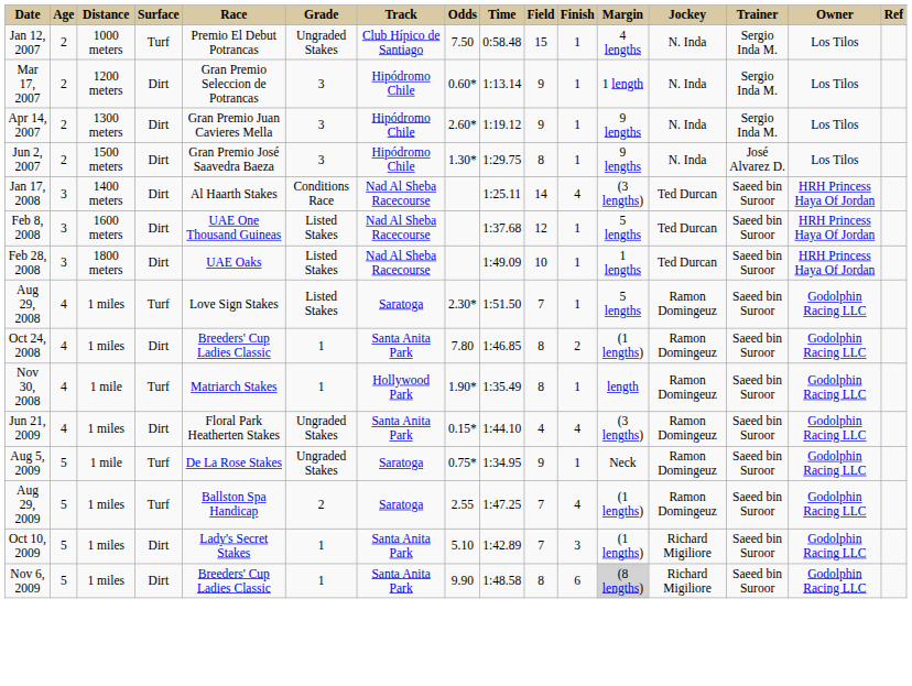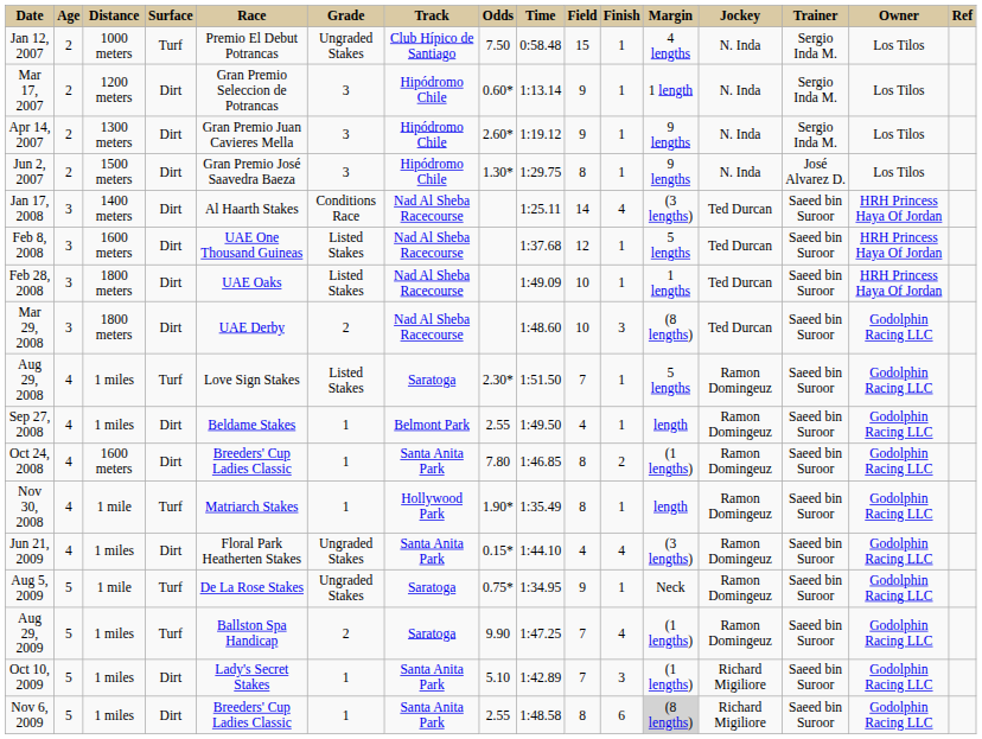 <table class="wikitable sortable" style="text-align:center; width:90%">
 <tr>
 <th scope="col" style="background:#dacaa4;">Date</th>
 <th scope="col" style="background:#dacaa4;">Age</th>
 <th scope="col" style="background:#dacaa4;">Distance</th>
 <th scope="col" style="background:#dacaa4;">Surface</th>
 <th scope="col" style="background:#dacaa4;">Race</th>
 <th scope="col" style="background:#dacaa4;">Grade</th>
 <th scope="col" style="background:#dacaa4;">Track</th>
 <th scope="col" style="background:#dacaa4;">Odds</th>
 <th scope="col" style="background:#dacaa4;">Time</th>
 <th scope="col" style="background:#dacaa4;">Field</th>
 <th scope="col" style="background:#dacaa4;">Finish</th>
 <th scope="col" style="background:#dacaa4;">Margin</th>
 <th scope="col" style="background:#dacaa4;">Jockey</th>
 <th scope="col" style="background:#dacaa4;">Trainer</th>
 <th scope="col" style="background:#dacaa4;">Owner</th>
 <th scope="col" class="unsortable" style="background:#dacaa4;">Ref</th>
 </tr>
 <tr>
 <td>Jan 12, 2007</td>
 <td>2</td>
 <td>1000 meters</td>
 <td>Turf</td>
 <td>Premio El Debut Potrancas</td>
 <td>Ungraded Stakes</td>
 <td><a href='#'>Club Hípico de Santiago</a></td>
 <td>7.50</td>
 <td>0:58.48</td>
 <td>15</td>
 <td>1</td>
 <td>4 <a href='#'>lengths</a></td>
 <td>N. Inda</td>
 <td>Sergio Inda M.</td>
 <td>Los Tilos</td>
 <td></td>
 </tr>
 <tr>
 <td>Mar 17, 2007</td>
 <td>2</td>
 <td>1200 meters</td>
 <td>Dirt</td>
 <td>Gran Premio Seleccion de Potrancas</td>
 <td>3</td>
 <td><a href='#'>Hipódromo Chile</a></td>
 <td>0.60*</td>
 <td>1:13.14</td>
 <td>9</td>
 <td>1</td>
 <td>1 <a href='#'>length</a></td>
 <td>N. Inda</td>
 <td>Sergio Inda M.</td>
 <td>Los Tilos</td>
 <td></td>
 </tr>
 <tr>
 <td>Apr 14, 2007</td>
 <td>2</td>
 <td>1300 meters</td>
 <td>Dirt</td>
 <td>Gran Premio Juan Cavieres Mella</td>
 <td>3</td>
 <td><a href='#'>Hipódromo Chile</a></td>
 <td>2.60*</td>
 <td>1:19.12</td>
 <td>9</td>
 <td>1</td>
 <td>9 <a href='#'>lengths</a></td>
 <td>N. Inda</td>
 <td>Sergio Inda M.</td>
 <td>Los Tilos</td>
 <td></td>
 </tr>
 <tr>
 <td>Jun 2, 2007</td>
 <td>2</td>
 <td>1500 meters</td>
 <td>Dirt</td>
 <td>Gran Premio José Saavedra Baeza</td>
 <td>3</td>
 <td><a href='#'>Hipódromo Chile</a></td>
 <td>1.30*</td>
 <td>1:29.75</td>
 <td>8</td>
 <td>1</td>
 <td>9 <a href='#'>lengths</a></td>
 <td>N. Inda</td>
 <td>José Alvarez D.</td>
 <td>Los Tilos</td>
 <td></td>
 </tr>
 <tr>
 <td>Jan 17, 2008</td>
 <td>3</td>
 <td>1400 meters</td>
 <td>Dirt</td>
 <td>Al Haarth Stakes</td>
 <td>Conditions Race</td>
 <td><a href='#'>Nad Al Sheba Racecourse</a></td>
 <td></td>
 <td>1:25.11</td>
 <td>14</td>
 <td>4</td>
 <td>(3 <a href='#'>lengths</a>)</td>
 <td>Ted Durcan</td>
 <td>Saeed bin Suroor</td>
 <td><a href='#'>HRH Princess Haya Of Jordan</a></td>
 <td></td>
 </tr>
 <tr>
 <td>Feb 8, 2008</td>
 <td>3</td>
 <td>1600 meters</td>
 <td>Dirt</td>
 <td><a href='#'>UAE One Thousand Guineas</a></td>
 <td>Listed Stakes</td>
 <td><a href='#'>Nad Al Sheba Racecourse</a></td>
 <td></td>
 <td>1:37.68</td>
 <td>12</td>
 <td>1</td>
 <td>5 <a href='#'>lengths</a></td>
 <td>Ted Durcan</td>
 <td>Saeed bin Suroor</td>
 <td><a href='#'>HRH Princess Haya Of Jordan</a></td>
 <td></td>
 </tr>
 <tr>
 <td>Feb 28, 2008</td>
 <td>3</td>
 <td>1800 meters</td>
 <td>Dirt</td>
 <td><a href='#'>UAE Oaks</a></td>
 <td>Listed Stakes</td>
 <td><a href='#'>Nad Al Sheba Racecourse</a></td>
 <td></td>
 <td>1:49.09</td>
 <td>10</td>
 <td>1</td>
 <td>1 <a href='#'>lengths</a></td>
 <td>Ted Durcan</td>
 <td>Saeed bin Suroor</td>
 <td><a href='#'>HRH Princess Haya Of Jordan</a></td>
 <td></td>
 </tr>
 <tr>
+<td>Mar 29, 2008</td>
+<td>3</td>
+<td>1800 meters</td>
+<td>Dirt</td>
+<td><a href='#'>UAE Derby</a></td>
+<td>2</td>
+<td><a href='#'>Nad Al Sheba Racecourse</a></td>
+<td></td>
+<td>1:48.60</td>
+<td>10</td>
+<td>3</td>
+<td>(8 <a href='#'>lengths</a>)</td>
+<td>Ted Durcan</td>
+<td>Saeed bin Suroor</td>
+<td><a href='#'>Godolphin Racing LLC</a></td>
+<td></td>
+</tr>
+<tr>
 <td>Aug 29, 2008</td>
 <td>4</td>
 <td>1 miles</td>
 <td>Turf</td>
 <td>Love Sign Stakes</td>
 <td>Listed Stakes</td>
 <td><a href='#'>Saratoga</a></td>
 <td>2.30*</td>
 <td>1:51.50</td>
 <td>7</td>
 <td>1</td>
 <td>5 <a href='#'>lengths</a></td>
 <td>Ramon Domingeuz</td>
 <td>Saeed bin Suroor</td>
 <td><a href='#'>Godolphin Racing LLC</a></td>
 <td></td>
 </tr>
 <tr>
+<td>Sep 27, 2008</td>
+<td>4</td>
+<td>1 miles</td>
+<td>Dirt</td>
+<td><a href='#'>Beldame Stakes</a></td>
+<td>1</td>
+<td><a href='#'>Belmont Park</a></td>
+<td>2.55</td>
+<td>1:49.50</td>
+<td>4</td>
+<td>1</td>
+<td> <a href='#'>length</a></td>
+<td>Ramon Domingeuz</td>
+<td>Saeed bin Suroor</td>
+<td><a href='#'>Godolphin Racing LLC</a></td>
+<td></td>
+</tr>
+<tr>
 <td>Oct 24, 2008</td>
 <td>4</td>
-<td>1 miles</td>
+<td>1600 meters</td>
 <td>Dirt</td>
 <td><a href='#'>Breeders' Cup Ladies Classic</a></td>
 <td>1</td>
 <td><a href='#'>Santa Anita Park</a></td>
 <td>7.80</td>
 <td>1:46.85</td>
 <td>8</td>
 <td>2</td>
 <td>(1 <a href='#'>lengths</a>)</td>
 <td>Ramon Domingeuz</td>
 <td>Saeed bin Suroor</td>
 <td><a href='#'>Godolphin Racing LLC</a></td>
 <td></td>
 </tr>
 <tr>
 <td>Nov 30, 2008</td>
 <td>4</td>
 <td>1 mile</td>
 <td>Turf</td>
 <td><a href='#'>Matriarch Stakes</a></td>
 <td>1</td>
 <td><a href='#'>Hollywood Park</a></td>
 <td>1.90*</td>
 <td>1:35.49</td>
 <td>8</td>
 <td>1</td>
 <td> <a href='#'>length</a></td>
 <td>Ramon Domingeuz</td>
 <td>Saeed bin Suroor</td>
 <td><a href='#'>Godolphin Racing LLC</a></td>
 <td></td>
 </tr>
 <tr>
 <td>Jun 21, 2009</td>
 <td>4</td>
 <td>1 miles</td>
 <td>Dirt</td>
 <td>Floral Park Heatherten Stakes</td>
 <td>Ungraded Stakes</td>
 <td><a href='#'>Santa Anita Park</a></td>
 <td>0.15*</td>
 <td>1:44.10</td>
 <td>4</td>
 <td>4</td>
 <td>(3 <a href='#'>lengths</a>)</td>
 <td>Ramon Domingeuz</td>
 <td>Saeed bin Suroor</td>
 <td><a href='#'>Godolphin Racing LLC</a></td>
 <td></td>
 </tr>
 <tr>
 <td>Aug 5, 2009</td>
 <td>5</td>
 <td>1 mile</td>
 <td>Turf</td>
 <td><a href='#'>De La Rose Stakes</a></td>
 <td>Ungraded Stakes</td>
 <td><a href='#'>Saratoga</a></td>
 <td>0.75*</td>
 <td>1:34.95</td>
 <td>9</td>
 <td>1</td>
 <td>Neck</td>
 <td>Ramon Domingeuz</td>
 <td>Saeed bin Suroor</td>
 <td><a href='#'>Godolphin Racing LLC</a></td>
 <td></td>
 </tr>
 <tr>
 <td>Aug 29, 2009</td>
 <td>5</td>
 <td>1 miles</td>
 <td>Turf</td>
 <td><a href='#'>Ballston Spa Handicap</a></td>
 <td>2</td>
 <td><a href='#'>Saratoga</a></td>
-<td>2.55</td>
+<td>9.90</td>
 <td>1:47.25</td>
 <td>7</td>
 <td>4</td>
 <td>(1 <a href='#'>lengths</a>)</td>
 <td>Ramon Domingeuz</td>
 <td>Saeed bin Suroor</td>
 <td><a href='#'>Godolphin Racing LLC</a></td>
 <td></td>
 </tr>
 <tr>
 <td>Oct 10, 2009</td>
 <td>5</td>
 <td>1 miles</td>
 <td>Dirt</td>
 <td><a href='#'>Lady's Secret Stakes</a></td>
 <td>1</td>
 <td><a href='#'>Santa Anita Park</a></td>
 <td>5.10</td>
 <td>1:42.89</td>
 <td>7</td>
 <td>3</td>
 <td>(1 <a href='#'>lengths</a>)</td>
 <td>Richard Migiliore</td>
 <td>Saeed bin Suroor</td>
 <td><a href='#'>Godolphin Racing LLC</a></td>
 <td></td>
 </tr>
 <tr>
 <td>Nov 6, 2009</td>
 <td>5</td>
 <td>1 miles</td>
 <td>Dirt</td>
 <td><a href='#'>Breeders' Cup Ladies Classic</a></td>
 <td>1</td>
 <td><a href='#'>Santa Anita Park</a></td>
-<td>9.90</td>
+<td>2.55</td>
 <td>1:48.58</td>
 <td>8</td>
 <td>6</td>
 <td style="background: lightgrey;">(8 <a href='#'>lengths</a>)</td>
 <td>Richard Migiliore</td>
 <td>Saeed bin Suroor</td>
 <td><a href='#'>Godolphin Racing LLC</a></td>
 <td></td>
 </tr>
 </table>
